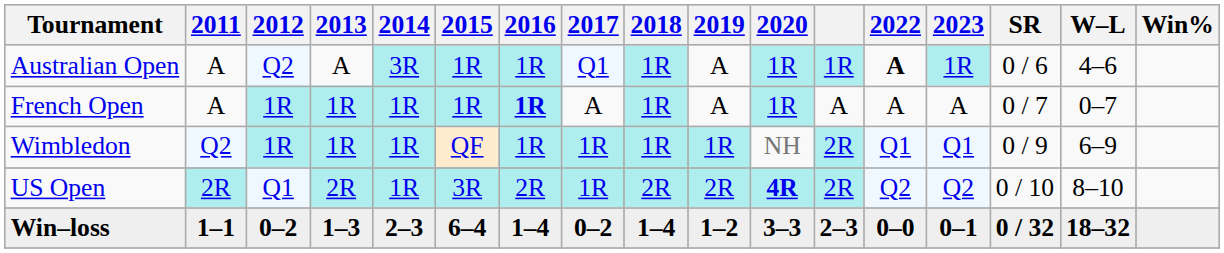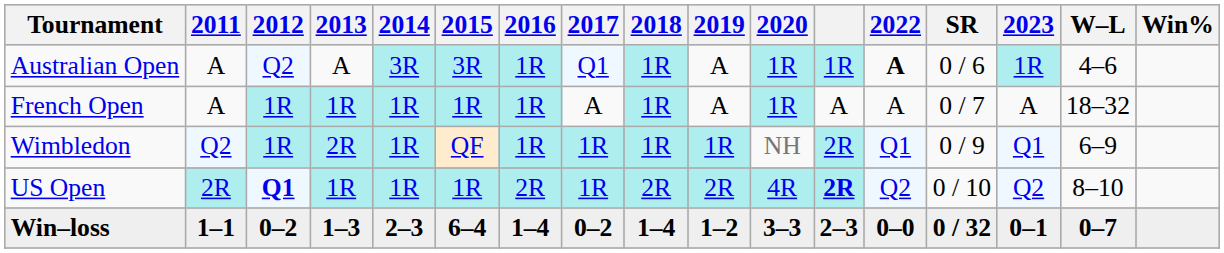 <table class=wikitable style=text-align:center;>
 <tr>
 <th>Tournament</th>
 <th><a href='#'>2011</a></th>
 <th><a href='#'>2012</a></th>
 <th><a href='#'>2013</a></th>
 <th><a href='#'>2014</a></th>
 <th><a href='#'>2015</a></th>
 <th><a href='#'>2016</a></th>
 <th><a href='#'>2017</a></th>
 <th><a href='#'>2018</a></th>
 <th><a href='#'>2019</a></th>
 <th><a href='#'>2020</a></th>
 <th></th>
 <th><a href='#'>2022</a></th>
+<th>SR</th>
 <th><a href='#'>2023</a></th>
-<th>SR</th>
 <th>W–L</th>
 <th>Win%</th>
 </tr>
 <tr>
 <td style="text-align:left"><a href='#'>Australian Open</a></td>
 <td>A</td>
 <td bgcolor=f0f8ff><a href='#'>Q2</a></td>
 <td>A</td>
 <td style="background:#afeeee"><a href='#'>3R</a></td>
-<td style="background:#afeeee"><a href='#'>1R</a></td>
+<td style="background:#afeeee"><a href='#'>3R</a></td>
 <td style="background:#afeeee"><a href='#'>1R</a></td>
 <td bgcolor="f0f8ff"><a href='#'>Q1</a></td>
 <td style="background:#afeeee"><a href='#'>1R</a></td>
 <td>A</td>
 <td style="background:#afeeee"><a href='#'>1R</a></td>
 <td style="background:#afeeee"><a href='#'>1R</a></td>
 <td><strong>A</strong></td>
+<td>0 / 6</td>
 <td style="background:#afeeee"><a href='#'>1R</a></td>
-<td>0 / 6</td>
 <td>4–6</td>
 <td></td>
 </tr>
 <tr>
 <td style="text-align:left"><a href='#'>French Open</a></td>
 <td>A</td>
 <td style="background:#afeeee"><a href='#'>1R</a></td>
 <td style="background:#afeeee"><a href='#'>1R</a></td>
 <td style="background:#afeeee"><a href='#'>1R</a></td>
 <td style="background:#afeeee"><a href='#'>1R</a></td>
-<td style="background:#afeeee"><strong><a href='#'>1R</a></strong></td>
+<td style="background:#afeeee"><a href='#'>1R</a></td>
 <td>A</td>
 <td style="background:#afeeee"><a href='#'>1R</a></td>
 <td>A</td>
 <td style="background:#afeeee"><a href='#'>1R</a></td>
 <td>A</td>
 <td>A</td>
+<td>0 / 7</td>
 <td>A</td>
-<td>0 / 7</td>
-<td>0–7</td>
+<td>18–32</td>
 <td></td>
 </tr>
 <tr>
 <td style="text-align:left"><a href='#'>Wimbledon</a></td>
 <td bgcolor="f0f8ff"><a href='#'>Q2</a></td>
 <td style="background:#afeeee"><a href='#'>1R</a></td>
-<td style="background:#afeeee"><a href='#'>1R</a></td>
+<td style="background:#afeeee"><a href='#'>2R</a></td>
 <td style="background:#afeeee"><a href='#'>1R</a></td>
 <td style="background:#ffebcd"><a href='#'>QF</a></td>
 <td style="background:#afeeee"><a href='#'>1R</a></td>
 <td style="background:#afeeee"><a href='#'>1R</a></td>
 <td style="background:#afeeee"><a href='#'>1R</a></td>
 <td style="background:#afeeee"><a href='#'>1R</a></td>
 <td style="color:#767676">NH</td>
 <td style="background:#afeeee"><a href='#'>2R</a></td>
 <td bgcolor=f0f8ff><a href='#'>Q1</a></td>
+<td>0 / 9</td>
 <td bgcolor=f0f8ff><a href='#'>Q1</a></td>
-<td>0 / 9</td>
 <td>6–9</td>
 <td></td>
 </tr>
 <tr>
 <td style="text-align:left"><a href='#'>US Open</a></td>
 <td style="background:#afeeee"><a href='#'>2R</a></td>
-<td bgcolor="f0f8ff"><a href='#'>Q1</a></td>
-<td style="background:#afeeee"><a href='#'>2R</a></td>
+<td bgcolor="f0f8ff"><strong><a href='#'>Q1</a></strong></td>
 <td style="background:#afeeee"><a href='#'>1R</a></td>
-<td style="background:#afeeee"><a href='#'>3R</a></td>
+<td style="background:#afeeee"><a href='#'>1R</a></td>
+<td style="background:#afeeee"><a href='#'>1R</a></td>
 <td style="background:#afeeee"><a href='#'>2R</a></td>
 <td style="background:#afeeee"><a href='#'>1R</a></td>
 <td style="background:#afeeee"><a href='#'>2R</a></td>
 <td style="background:#afeeee"><a href='#'>2R</a></td>
-<td style="background:#afeeee"><strong><a href='#'>4R</a></strong></td>
-<td style="background:#afeeee"><a href='#'>2R</a></td>
-<td bgcolor=f0f8ff><a href='#'>Q2</a></td>
+<td style="background:#afeeee"><a href='#'>4R</a></td>
+<td style="background:#afeeee"><strong><a href='#'>2R</a></strong></td>
 <td bgcolor=f0f8ff><a href='#'>Q2</a></td>
 <td>0 / 10</td>
+<td bgcolor=f0f8ff><a href='#'>Q2</a></td>
 <td>8–10</td>
 <td></td>
 </tr>
 <tr style="font-weight:bold;background:#efefef">
 <td style="text-align:left">Win–loss</td>
 <td>1–1</td>
 <td>0–2</td>
 <td>1–3</td>
 <td>2–3</td>
 <td>6–4</td>
 <td>1–4</td>
 <td>0–2</td>
 <td>1–4</td>
 <td>1–2</td>
 <td>3–3</td>
 <td>2–3</td>
 <td>0–0</td>
+<td>0 / 32</td>
 <td>0–1</td>
-<td>0 / 32</td>
-<td>18–32</td>
+<td>0–7</td>
 <td></td>
 </tr>
 </table>
